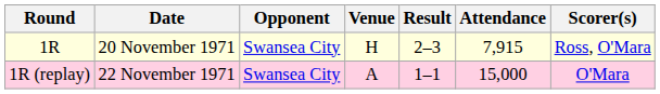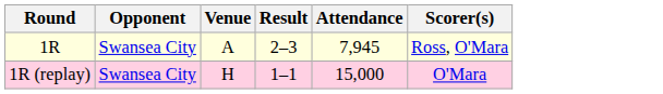 <table style="text-align:center;" class="wikitable sortable">
 <tr>
 <th>Round</th>
-<th>Date</th>
 <th>Opponent</th>
 <th>Venue</th>
 <th>Result</th>
 <th>Attendance</th>
 <th>Scorer(s)</th>
 </tr>
 <tr style="background:#ffd;">
 <td>1R</td>
-<td>20 November 1971</td>
 <td><a href='#'>Swansea City</a></td>
-<td>H</td>
+<td>A</td>
 <td>2–3</td>
-<td>7,915</td>
+<td>7,945</td>
 <td><a href='#'>Ross</a>, <a href='#'>O'Mara</a></td>
 </tr>
 <tr style="background:#ffd0e3;">
 <td>1R (replay)</td>
-<td>22 November 1971</td>
 <td><a href='#'>Swansea City</a></td>
-<td>A</td>
+<td>H</td>
 <td>1–1</td>
 <td>15,000</td>
 <td><a href='#'>O'Mara</a></td>
 </tr>
 </table>
